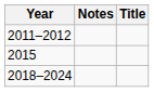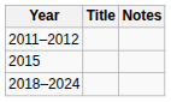 <table class="wikitable">
 <tr>
 <th>Year</th>
+<th>Title</th>
 <th class="unsortable">Notes</th>
-<th>Title</th>
 </tr>
 <tr>
 <td>2011–2012</td>
+<td><em></em></td>
 <td></td>
-<td><em></em></td>
 </tr>
 <tr>
 <td>2015</td>
+<td><em></em></td>
 <td></td>
-<td><em></em></td>
 </tr>
 <tr>
 <td>2018–2024</td>
+<td><em></em></td>
 <td></td>
-<td><em></em></td>
 </tr>
 </table>
